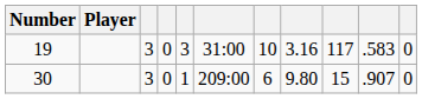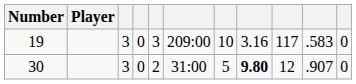 <table class="wikitable sortable" style="text-align:center; padding:4px; border-spacing=0;">
 <tr>
 <th>Number</th>
 <th>Player</th>
 <th></th>
 <th></th>
 <th></th>
 <th></th>
 <th></th>
 <th></th>
 <th></th>
 <th></th>
 <th></th>
 </tr>
 <tr>
 <td>19</td>
 <td align=left></td>
 <td>3</td>
 <td>0</td>
 <td>3</td>
-<td>31:00</td>
+<td>209:00</td>
 <td>10</td>
 <td>3.16</td>
 <td>117</td>
 <td>.583</td>
 <td>0</td>
 </tr>
 <tr>
 <td>30</td>
 <td align=left></td>
 <td>3</td>
 <td>0</td>
-<td>1</td>
-<td>209:00</td>
-<td>6</td>
-<td>9.80</td>
-<td>15</td>
+<td>2</td>
+<td>31:00</td>
+<td>5</td>
+<td><strong>9.80</strong></td>
+<td>12</td>
 <td>.907</td>
 <td>0</td>
 </tr>
 </table>
